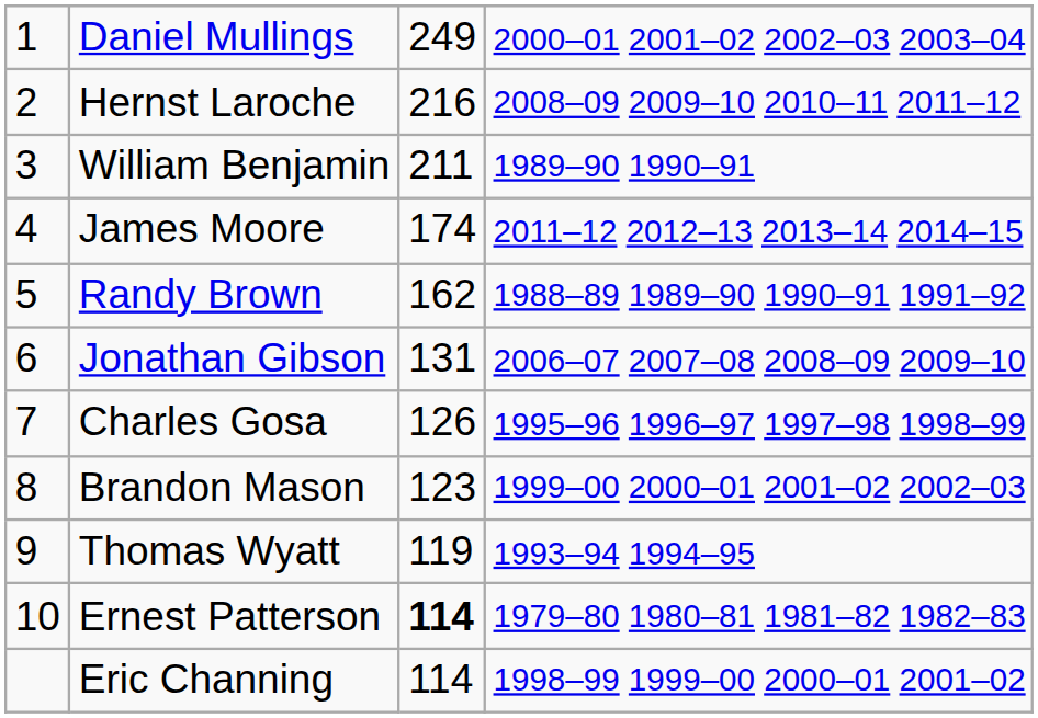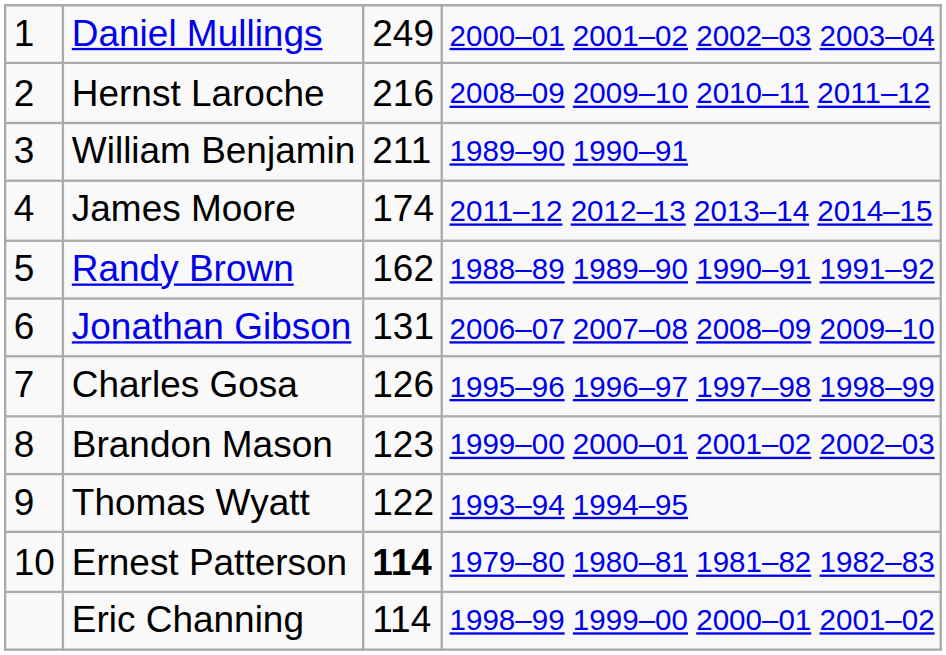 <table class="wikitable">
 <tr>
 </tr>
 <tr>
 <td>1</td>
 <td><a href='#'>Daniel Mullings</a></td>
 <td>249</td>
 <td style="font-size:80%;"><a href='#'>2000–01</a> <a href='#'>2001–02</a> <a href='#'>2002–03</a> <a href='#'>2003–04</a></td>
 </tr>
 <tr>
 <td>2</td>
 <td>Hernst Laroche</td>
 <td>216</td>
 <td style="font-size:80%;"><a href='#'>2008–09</a> <a href='#'>2009–10</a> <a href='#'>2010–11</a> <a href='#'>2011–12</a></td>
 </tr>
 <tr>
 <td>3</td>
 <td>William Benjamin</td>
 <td>211</td>
 <td style="font-size:80%;"><a href='#'>1989–90</a> <a href='#'>1990–91</a></td>
 </tr>
 <tr>
 <td>4</td>
 <td>James Moore</td>
 <td>174</td>
 <td style="font-size:80%;"><a href='#'>2011–12</a> <a href='#'>2012–13</a> <a href='#'>2013–14</a> <a href='#'>2014–15</a></td>
 </tr>
 <tr>
 <td>5</td>
 <td><a href='#'>Randy Brown</a></td>
 <td>162</td>
 <td style="font-size:80%;"><a href='#'>1988–89</a> <a href='#'>1989–90</a> <a href='#'>1990–91</a> <a href='#'>1991–92</a></td>
 </tr>
 <tr>
 <td>6</td>
 <td><a href='#'>Jonathan Gibson</a></td>
 <td>131</td>
 <td style="font-size:80%;"><a href='#'>2006–07</a> <a href='#'>2007–08</a> <a href='#'>2008–09</a> <a href='#'>2009–10</a></td>
 </tr>
 <tr>
 <td>7</td>
 <td>Charles Gosa</td>
 <td>126</td>
 <td style="font-size:80%;"><a href='#'>1995–96</a> <a href='#'>1996–97</a> <a href='#'>1997–98</a> <a href='#'>1998–99</a></td>
 </tr>
 <tr>
 <td>8</td>
 <td>Brandon Mason</td>
 <td>123</td>
 <td style="font-size:80%;"><a href='#'>1999–00</a> <a href='#'>2000–01</a> <a href='#'>2001–02</a> <a href='#'>2002–03</a></td>
 </tr>
 <tr>
 <td>9</td>
 <td>Thomas Wyatt</td>
-<td>119</td>
+<td>122</td>
 <td style="font-size:80%;"><a href='#'>1993–94</a> <a href='#'>1994–95</a></td>
 </tr>
 <tr>
 <td>10</td>
 <td>Ernest Patterson</td>
 <td><strong>114</strong></td>
 <td style="font-size:80%;"><a href='#'>1979–80</a> <a href='#'>1980–81</a> <a href='#'>1981–82</a> <a href='#'>1982–83</a></td>
 </tr>
 <tr>
 <td></td>
 <td>Eric Channing</td>
 <td>114</td>
 <td style="font-size:80%;"><a href='#'>1998–99</a> <a href='#'>1999–00</a> <a href='#'>2000–01</a> <a href='#'>2001–02</a></td>
 </tr>
 </table>
